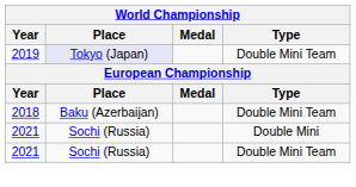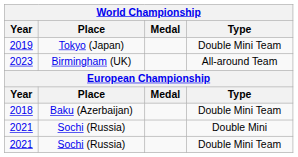 <table class="wikitable center col2izq" style="text-align:center;width:445px;">
 <tr>
 <th colspan="4"><a href='#'>World Championship</a></th>
 </tr>
 <tr>
 <th>Year</th>
 <th>Place</th>
 <th>Medal</th>
 <th>Type</th>
 </tr>
 <tr>
 <td><a href='#'>2019</a></td>
-<td style="background: lavender;"><a href='#'>Tokyo</a> (Japan)</td>
+<td><a href='#'>Tokyo</a> (Japan)</td>
 <td></td>
 <td>Double Mini Team</td>
+</tr>
+<tr>
+<td><a href='#'>2023</a></td>
+<td><a href='#'>Birmingham</a> (UK)</td>
+<td></td>
+<td>All-around Team</td>
 </tr>
 <tr>
 <th colspan="4"><a href='#'>European Championship</a></th>
 </tr>
 <tr>
 <th>Year</th>
 <th>Place</th>
 <th>Medal</th>
 <th>Type</th>
 </tr>
 <tr>
 <td><a href='#'>2018</a></td>
 <td><a href='#'>Baku</a> (Azerbaijan)</td>
 <td></td>
 <td>Double Mini Team</td>
 </tr>
 <tr>
 <td><a href='#'>2021</a></td>
 <td><a href='#'>Sochi</a> (Russia)</td>
 <td></td>
 <td>Double Mini</td>
 </tr>
 <tr>
 <td><a href='#'>2021</a></td>
 <td><a href='#'>Sochi</a> (Russia)</td>
 <td></td>
 <td>Double Mini Team</td>
 </tr>
 </table>
